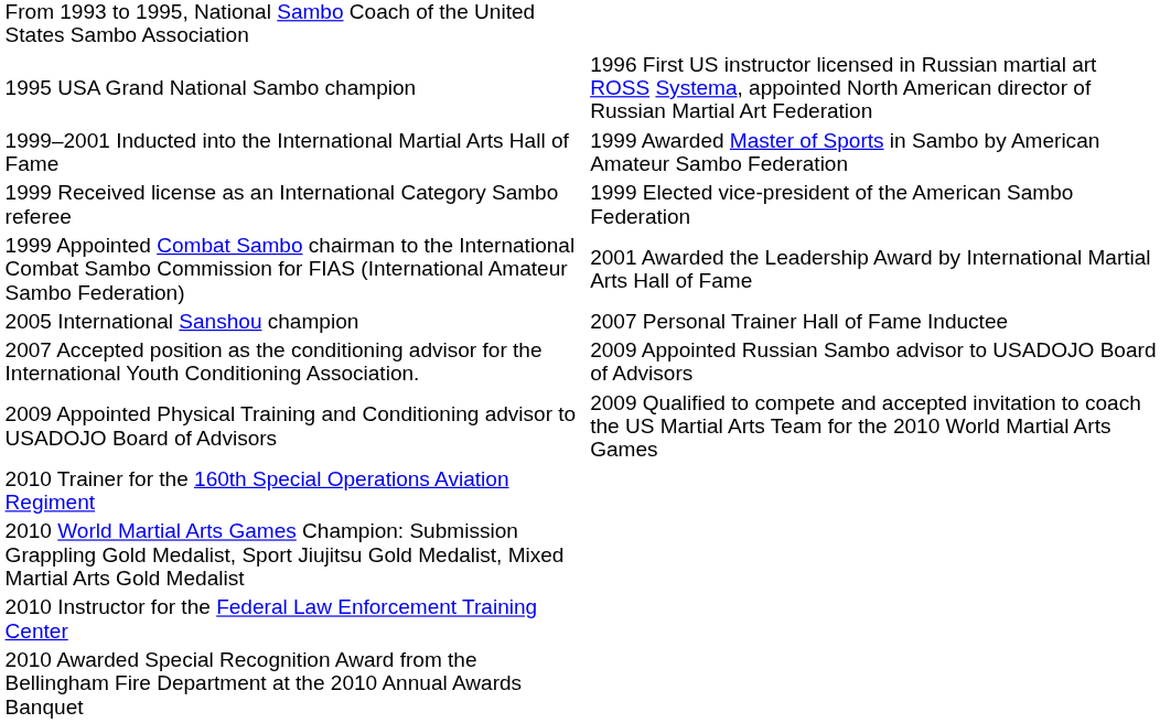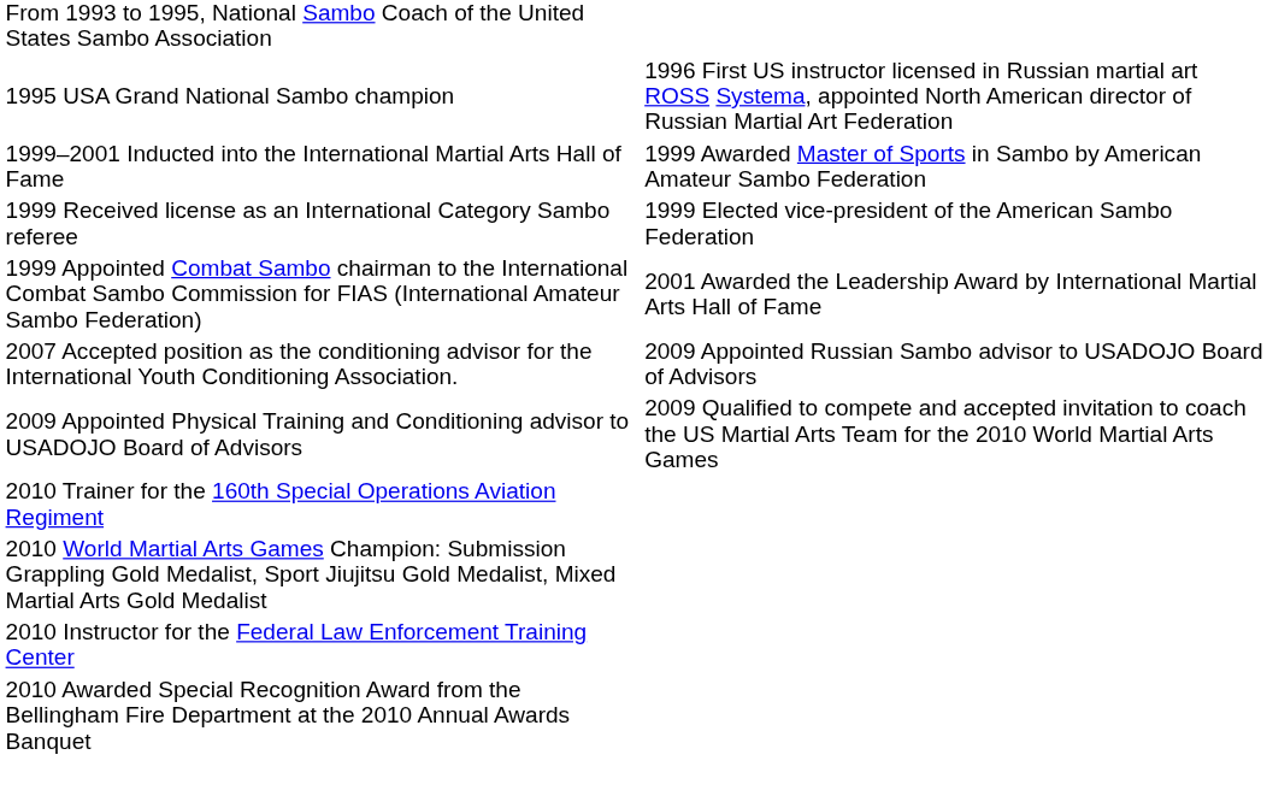 <table>
 <tr>
 <td colspan=2></td>
 </tr>
 <tr>
 <td>From 1993 to 1995, National <a href='#'>Sambo</a> Coach of the United States Sambo Association</td>
 </tr>
 <tr>
 <td>1995 USA Grand National Sambo champion</td>
 <td>1996 First US instructor licensed in Russian martial art <a href='#'>ROSS</a> <a href='#'>Systema</a>, appointed North American director of Russian Martial Art Federation</td>
 </tr>
 <tr>
 <td>1999–2001 Inducted into the International Martial Arts Hall of Fame</td>
 <td>1999 Awarded <a href='#'>Master of Sports</a> in Sambo by American Amateur Sambo Federation</td>
 </tr>
 <tr>
 <td>1999 Received license as an International Category Sambo referee</td>
 <td>1999 Elected vice-president of the American Sambo Federation</td>
 </tr>
 <tr>
 <td>1999 Appointed <a href='#'>Combat Sambo</a> chairman to the International Combat Sambo Commission for FIAS (International Amateur Sambo Federation)</td>
 <td>2001 Awarded the Leadership Award by International Martial Arts Hall of Fame</td>
 </tr>
 <tr>
-<td>2005 International <a href='#'>Sanshou</a> champion</td>
-<td>2007 Personal Trainer Hall of Fame Inductee</td>
-</tr>
-<tr>
 <td>2007 Accepted position as the conditioning advisor for the International Youth Conditioning Association.</td>
 <td>2009 Appointed Russian Sambo advisor to USADOJO Board of Advisors</td>
 </tr>
 <tr>
 <td>2009 Appointed Physical Training and Conditioning advisor to USADOJO Board of Advisors</td>
 <td>2009 Qualified to compete and accepted invitation to coach the US Martial Arts Team for the 2010 World Martial Arts Games</td>
 </tr>
 <tr>
 <td>2010 Trainer for the <a href='#'>160th Special Operations Aviation Regiment</a></td>
 </tr>
 <tr>
 <td>2010 <a href='#'>World Martial Arts Games</a> Champion: Submission Grappling Gold Medalist, Sport Jiujitsu Gold Medalist, Mixed Martial Arts Gold Medalist</td>
 </tr>
 <tr>
 <td>2010 Instructor for the <a href='#'>Federal Law Enforcement Training Center</a></td>
 </tr>
 <tr>
 <td>2010 Awarded Special Recognition Award from the Bellingham Fire Department at the 2010 Annual Awards Banquet</td>
 </tr>
 </table>
